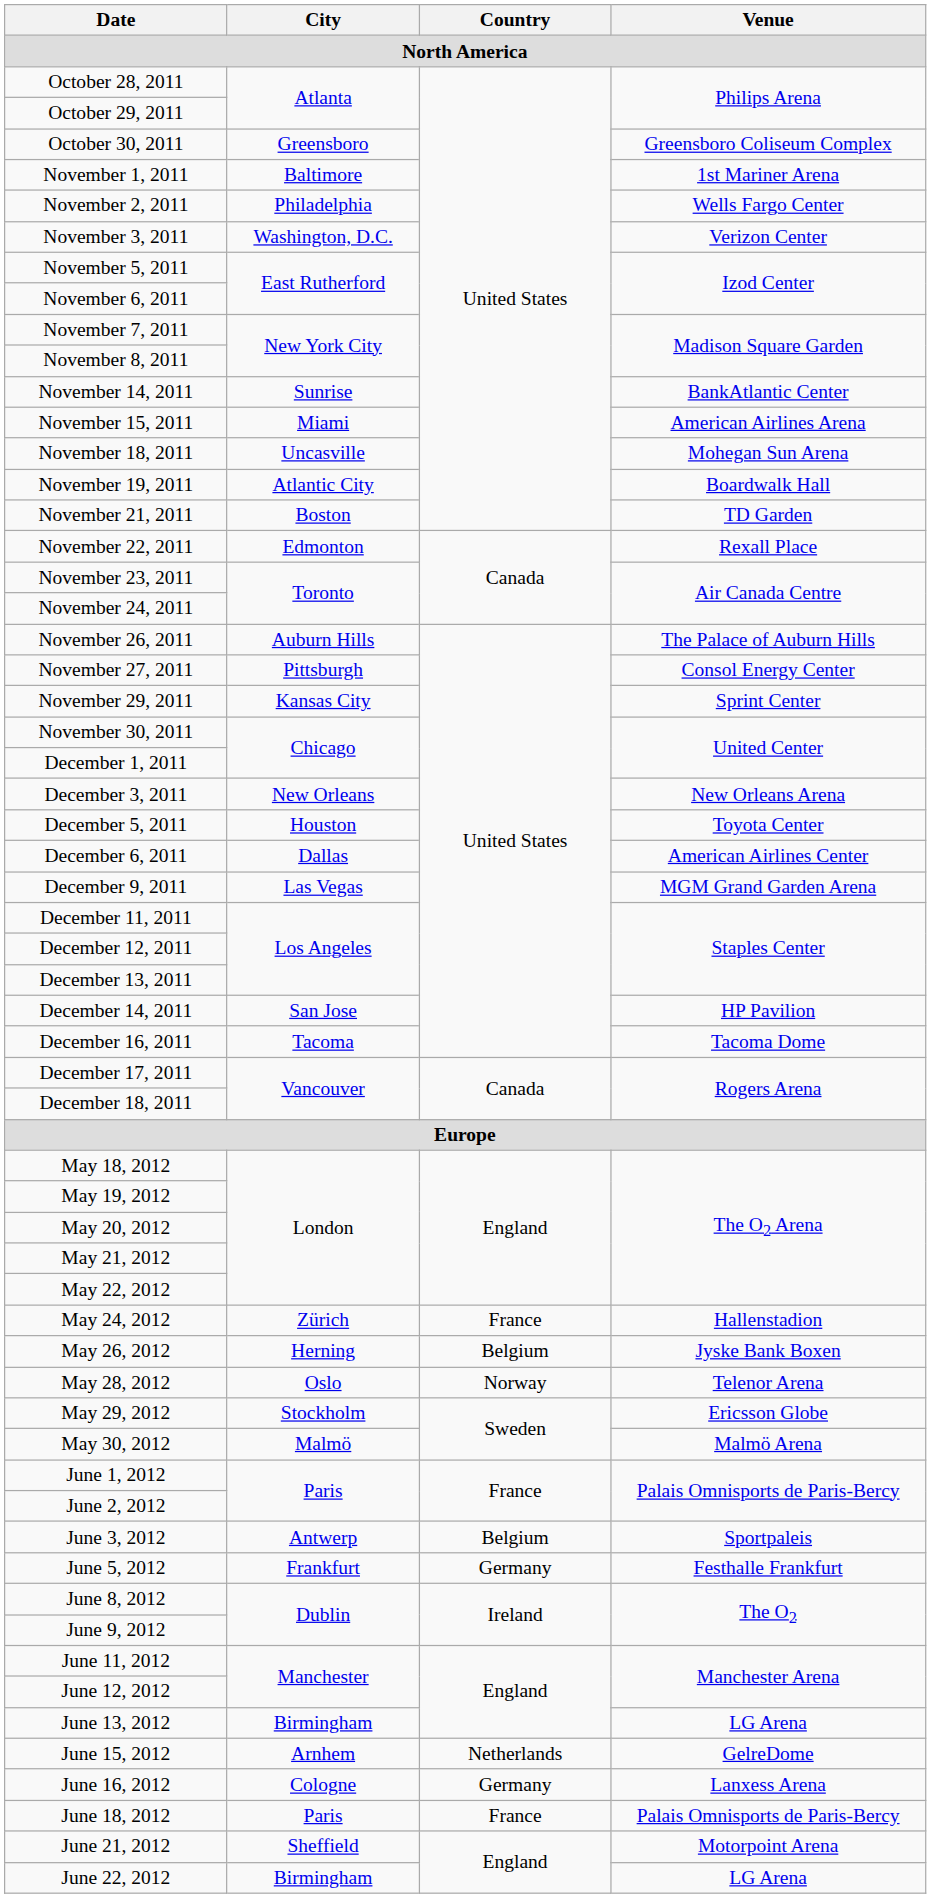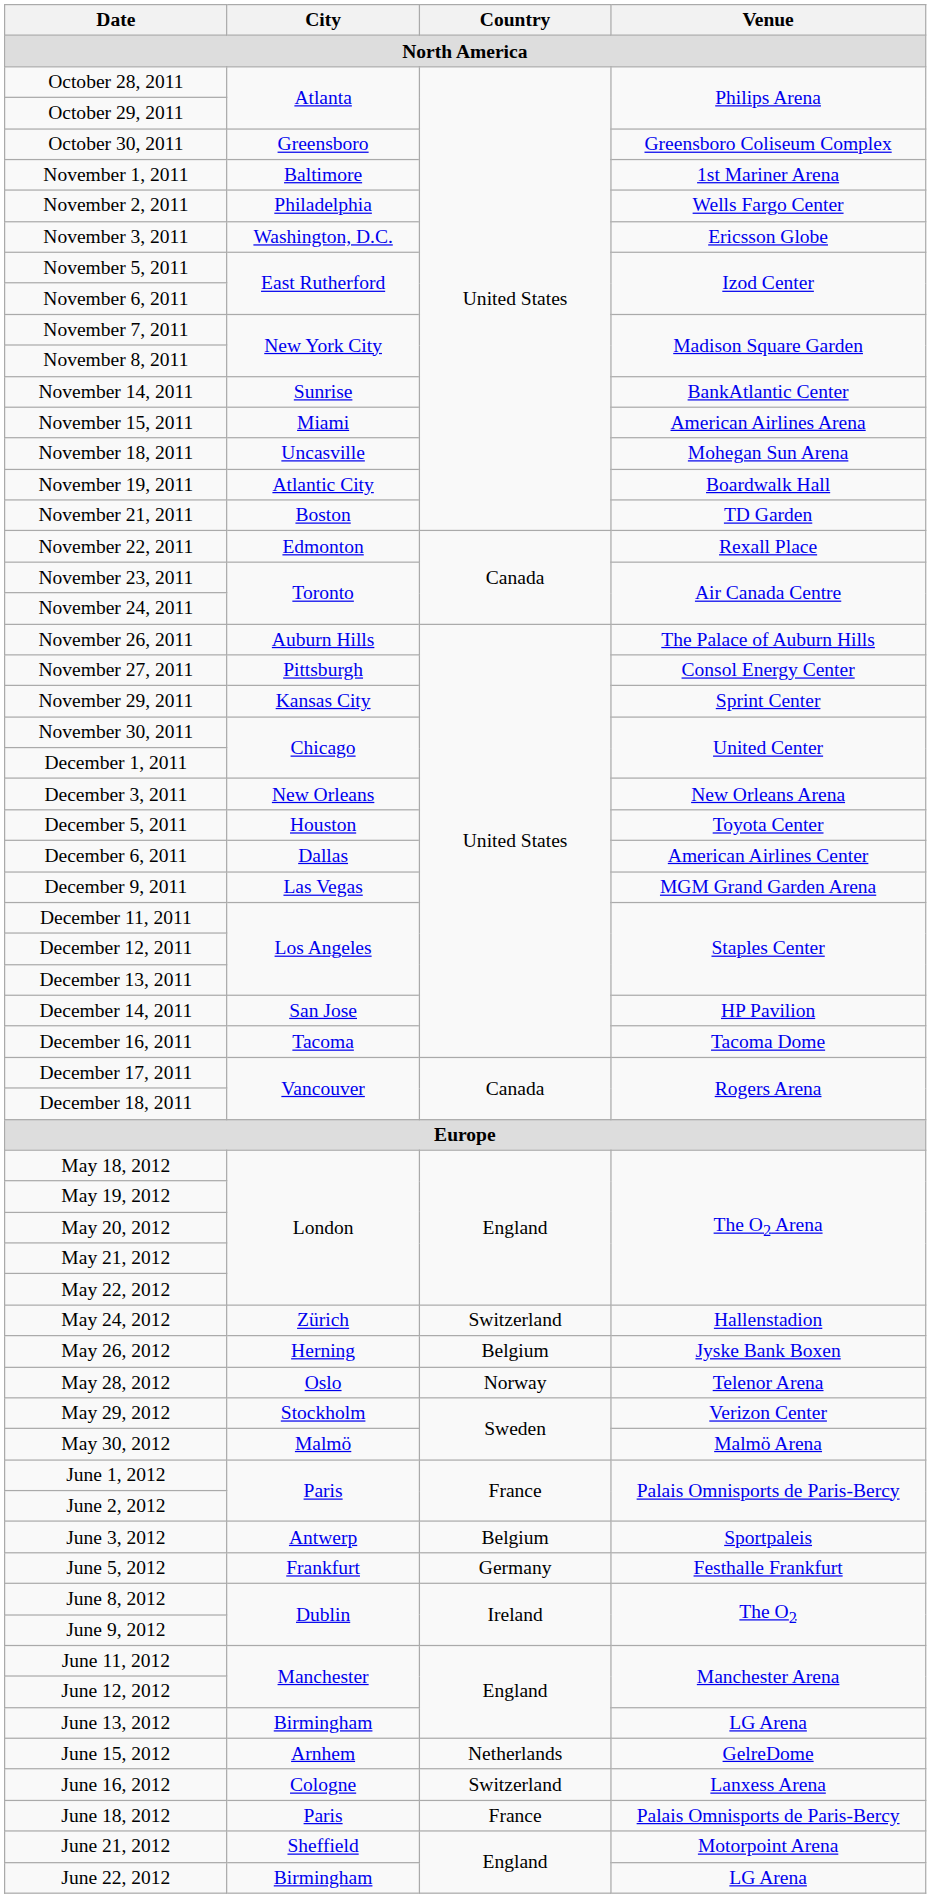 <table class="wikitable" style="text-align:center;">
 <tr>
 <th width="175">Date</th>
 <th width="150">City</th>
 <th width="150">Country</th>
 <th width="250">Venue</th>
 </tr>
 <tr bgcolor="#DDDDDD">
 <td colspan=4><strong>North America</strong></td>
 </tr>
 <tr>
 <td>October 28, 2011</td>
 <td rowspan="2"><a href='#'>Atlanta</a></td>
 <td rowspan="15">United States</td>
 <td rowspan="2"><a href='#'>Philips Arena</a></td>
 </tr>
 <tr>
 <td>October 29, 2011</td>
 </tr>
 <tr>
 <td>October 30, 2011</td>
 <td><a href='#'>Greensboro</a></td>
 <td><a href='#'>Greensboro Coliseum Complex</a></td>
 </tr>
 <tr>
 <td>November 1, 2011</td>
 <td><a href='#'>Baltimore</a></td>
 <td><a href='#'>1st Mariner Arena</a></td>
 </tr>
 <tr>
 <td>November 2, 2011</td>
 <td><a href='#'>Philadelphia</a></td>
 <td><a href='#'>Wells Fargo Center</a></td>
 </tr>
 <tr>
 <td>November 3, 2011</td>
 <td><a href='#'>Washington, D.C.</a></td>
-<td><a href='#'>Verizon Center</a></td>
+<td><a href='#'>Ericsson Globe</a></td>
 </tr>
 <tr>
 <td>November 5, 2011</td>
 <td rowspan="2"><a href='#'>East Rutherford</a></td>
 <td rowspan="2"><a href='#'>Izod Center</a></td>
 </tr>
 <tr>
 <td>November 6, 2011</td>
 </tr>
 <tr>
 <td>November 7, 2011</td>
 <td rowspan="2"><a href='#'>New York City</a></td>
 <td rowspan="2"><a href='#'>Madison Square Garden</a></td>
 </tr>
 <tr>
 <td>November 8, 2011</td>
 </tr>
 <tr>
 <td>November 14, 2011</td>
 <td><a href='#'>Sunrise</a></td>
 <td><a href='#'>BankAtlantic Center</a></td>
 </tr>
 <tr>
 <td>November 15, 2011</td>
 <td><a href='#'>Miami</a></td>
 <td><a href='#'>American Airlines Arena</a></td>
 </tr>
 <tr>
 <td>November 18, 2011</td>
 <td><a href='#'>Uncasville</a></td>
 <td><a href='#'>Mohegan Sun Arena</a></td>
 </tr>
 <tr>
 <td>November 19, 2011</td>
 <td><a href='#'>Atlantic City</a></td>
 <td><a href='#'>Boardwalk Hall</a></td>
 </tr>
 <tr>
 <td>November 21, 2011</td>
 <td><a href='#'>Boston</a></td>
 <td><a href='#'>TD Garden</a></td>
 </tr>
 <tr>
 <td>November 22, 2011</td>
 <td><a href='#'>Edmonton</a></td>
 <td rowspan="3">Canada</td>
 <td><a href='#'>Rexall Place</a></td>
 </tr>
 <tr>
 <td>November 23, 2011</td>
 <td rowspan="2"><a href='#'>Toronto</a></td>
 <td rowspan="2"><a href='#'>Air Canada Centre</a></td>
 </tr>
 <tr>
 <td>November 24, 2011</td>
 </tr>
 <tr>
 <td>November 26, 2011</td>
 <td><a href='#'>Auburn Hills</a></td>
 <td rowspan="14">United States</td>
 <td><a href='#'>The Palace of Auburn Hills</a></td>
 </tr>
 <tr>
 <td>November 27, 2011</td>
 <td><a href='#'>Pittsburgh</a></td>
 <td><a href='#'>Consol Energy Center</a></td>
 </tr>
 <tr>
 <td>November 29, 2011</td>
 <td><a href='#'>Kansas City</a></td>
 <td><a href='#'>Sprint Center</a></td>
 </tr>
 <tr>
 <td>November 30, 2011</td>
 <td rowspan="2"><a href='#'>Chicago</a></td>
 <td rowspan="2"><a href='#'>United Center</a></td>
 </tr>
 <tr>
 <td>December 1, 2011</td>
 </tr>
 <tr>
 <td>December 3, 2011</td>
 <td><a href='#'>New Orleans</a></td>
 <td><a href='#'>New Orleans Arena</a></td>
 </tr>
 <tr>
 <td>December 5, 2011</td>
 <td><a href='#'>Houston</a></td>
 <td><a href='#'>Toyota Center</a></td>
 </tr>
 <tr>
 <td>December 6, 2011</td>
 <td><a href='#'>Dallas</a></td>
 <td><a href='#'>American Airlines Center</a></td>
 </tr>
 <tr>
 <td>December 9, 2011</td>
 <td><a href='#'>Las Vegas</a></td>
 <td><a href='#'>MGM Grand Garden Arena</a></td>
 </tr>
 <tr>
 <td>December 11, 2011</td>
 <td rowspan="3"><a href='#'>Los Angeles</a></td>
 <td rowspan="3"><a href='#'>Staples Center</a></td>
 </tr>
 <tr>
 <td>December 12, 2011</td>
 </tr>
 <tr>
 <td>December 13, 2011</td>
 </tr>
 <tr>
 <td>December 14, 2011</td>
 <td><a href='#'>San Jose</a></td>
 <td><a href='#'>HP Pavilion</a></td>
 </tr>
 <tr>
 <td>December 16, 2011</td>
 <td><a href='#'>Tacoma</a></td>
 <td><a href='#'>Tacoma Dome</a></td>
 </tr>
 <tr>
 <td>December 17, 2011</td>
 <td rowspan="2"><a href='#'>Vancouver</a></td>
 <td rowspan="2">Canada</td>
 <td rowspan="2"><a href='#'>Rogers Arena</a></td>
 </tr>
 <tr>
 <td>December 18, 2011</td>
 </tr>
 <tr bgcolor="#DDDDDD">
 <td colspan=4><strong>Europe</strong></td>
 </tr>
 <tr>
 <td>May 18, 2012</td>
 <td rowspan="5">London</td>
 <td rowspan="5">England</td>
 <td rowspan="5"><a href='#'>The O<sub>2</sub> Arena</a></td>
 </tr>
 <tr>
 <td>May 19, 2012</td>
 </tr>
 <tr>
 <td>May 20, 2012</td>
 </tr>
 <tr>
 <td>May 21, 2012</td>
 </tr>
 <tr>
 <td>May 22, 2012</td>
 </tr>
 <tr>
 <td>May 24, 2012</td>
 <td><a href='#'>Zürich</a></td>
-<td>France</td>
+<td>Switzerland</td>
 <td><a href='#'>Hallenstadion</a></td>
 </tr>
 <tr>
 <td>May 26, 2012</td>
 <td><a href='#'>Herning</a></td>
 <td>Belgium</td>
 <td><a href='#'>Jyske Bank Boxen</a></td>
 </tr>
 <tr>
 <td>May 28, 2012</td>
 <td><a href='#'>Oslo</a></td>
 <td>Norway</td>
 <td><a href='#'>Telenor Arena</a></td>
 </tr>
 <tr>
 <td>May 29, 2012</td>
 <td><a href='#'>Stockholm</a></td>
 <td rowspan="2">Sweden</td>
-<td><a href='#'>Ericsson Globe</a></td>
+<td><a href='#'>Verizon Center</a></td>
 </tr>
 <tr>
 <td>May 30, 2012</td>
 <td><a href='#'>Malmö</a></td>
 <td><a href='#'>Malmö Arena</a></td>
 </tr>
 <tr>
 <td>June 1, 2012</td>
 <td rowspan="2"><a href='#'>Paris</a></td>
 <td rowspan="2">France</td>
 <td rowspan="2"><a href='#'>Palais Omnisports de Paris-Bercy</a></td>
 </tr>
 <tr>
 <td>June 2, 2012</td>
 </tr>
 <tr>
 <td>June 3, 2012</td>
 <td><a href='#'>Antwerp</a></td>
 <td>Belgium</td>
 <td><a href='#'>Sportpaleis</a></td>
 </tr>
 <tr>
 <td>June 5, 2012</td>
 <td><a href='#'>Frankfurt</a></td>
 <td>Germany</td>
 <td><a href='#'>Festhalle Frankfurt</a></td>
 </tr>
 <tr>
 <td>June 8, 2012</td>
 <td rowspan="2"><a href='#'>Dublin</a></td>
 <td rowspan="2">Ireland</td>
 <td rowspan="2"><a href='#'>The O<sub>2</sub></a></td>
 </tr>
 <tr>
 <td>June 9, 2012</td>
 </tr>
 <tr>
 <td>June 11, 2012</td>
 <td rowspan="2"><a href='#'>Manchester</a></td>
 <td rowspan="3">England</td>
 <td rowspan="2"><a href='#'>Manchester Arena</a></td>
 </tr>
 <tr>
 <td>June 12, 2012</td>
 </tr>
 <tr>
 <td>June 13, 2012</td>
 <td><a href='#'>Birmingham</a></td>
 <td><a href='#'>LG Arena</a></td>
 </tr>
 <tr>
 <td>June 15, 2012</td>
 <td><a href='#'>Arnhem</a></td>
 <td>Netherlands</td>
 <td><a href='#'>GelreDome</a></td>
 </tr>
 <tr>
 <td>June 16, 2012</td>
 <td><a href='#'>Cologne</a></td>
-<td>Germany</td>
+<td>Switzerland</td>
 <td><a href='#'>Lanxess Arena</a></td>
 </tr>
 <tr>
 <td>June 18, 2012</td>
 <td><a href='#'>Paris</a></td>
 <td>France</td>
 <td><a href='#'>Palais Omnisports de Paris-Bercy</a></td>
 </tr>
 <tr>
 <td>June 21, 2012</td>
 <td><a href='#'>Sheffield</a></td>
 <td rowspan="2">England</td>
 <td><a href='#'>Motorpoint Arena</a></td>
 </tr>
 <tr>
 <td>June 22, 2012</td>
 <td><a href='#'>Birmingham</a></td>
 <td><a href='#'>LG Arena</a></td>
 </tr>
 </table>
